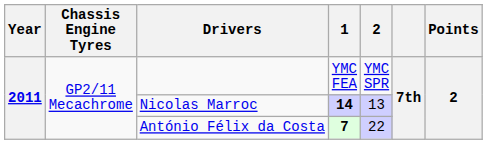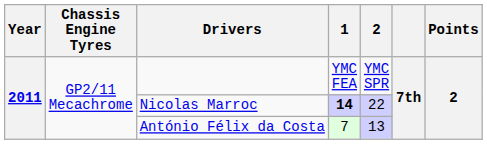 <table class="wikitable" style="text-align:center; font-size:85%;">
 <tr>
 <th>Year</th>
 <th>Chassis<br>Engine<br>Tyres</th>
 <th>Drivers</th>
 <th>1</th>
 <th>2</th>
 <th></th>
 <th>Points</th>
 </tr>
 <tr>
 <th rowspan=3><a href='#'>2011</a></th>
 <td rowspan=3><a href='#'>GP2/11</a><br><a href='#'>Mecachrome</a><br></td>
 <td></td>
 <td><a href='#'>YMC<br>FEA</a></td>
 <td><a href='#'>YMC<br>SPR</a></td>
 <th rowspan=3>7th</th>
 <th rowspan=3>2</th>
 </tr>
 <tr>
 <td align=left> <a href='#'>Nicolas Marroc</a></td>
 <td bgcolor="#CFCFFF"><strong>14</strong></td>
-<td bgcolor="#CFCFFF">13</td>
+<td bgcolor="#CFCFFF">22</td>
 </tr>
 <tr>
 <td align=left> <a href='#'>António Félix da Costa</a></td>
-<td bgcolor="#DFFFDF"><strong>7</strong></td>
-<td bgcolor="#CFCFFF">22</td>
+<td bgcolor="#DFFFDF">7</td>
+<td bgcolor="#CFCFFF">13</td>
 </tr>
 </table>
